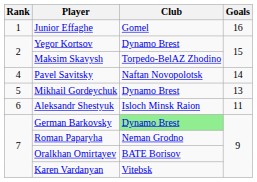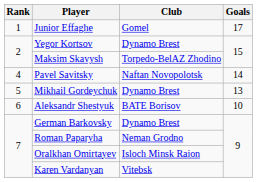 <table class="wikitable" style="text-align:center">
 <tr>
 <th>Rank</th>
 <th>Player</th>
 <th>Club</th>
 <th>Goals</th>
 </tr>
 <tr>
 <td>1</td>
 <td align="left"> <a href='#'>Junior Effaghe</a></td>
 <td align="left"><a href='#'>Gomel</a></td>
-<td>16</td>
+<td>17</td>
 </tr>
 <tr>
 <td rowspan="2">2</td>
 <td align="left"> <a href='#'>Yegor Kortsov</a></td>
 <td align="left"><a href='#'>Dynamo Brest</a></td>
 <td rowspan="2">15</td>
 </tr>
 <tr>
 <td align="left"> <a href='#'>Maksim Skavysh</a></td>
 <td align="left"><a href='#'>Torpedo-BelAZ Zhodino</a></td>
 </tr>
 <tr>
 <td>4</td>
 <td align="left"> <a href='#'>Pavel Savitsky</a></td>
 <td align="left"><a href='#'>Naftan Novopolotsk</a></td>
 <td>14</td>
 </tr>
 <tr>
 <td>5</td>
 <td align="left"> <a href='#'>Mikhail Gordeychuk</a></td>
 <td align="left"><a href='#'>Dynamo Brest</a></td>
 <td>13</td>
 </tr>
 <tr>
 <td>6</td>
 <td align="left"> <a href='#'>Aleksandr Shestyuk</a></td>
-<td align="left"><a href='#'>Isloch Minsk Raion</a></td>
-<td>11</td>
+<td align="left"><a href='#'>BATE Borisov</a></td>
+<td>10</td>
 </tr>
 <tr>
 <td rowspan="4">7</td>
 <td align="left"> <a href='#'>German Barkovsky</a></td>
-<td align="left" style="background: lightgreen;"><a href='#'>Dynamo Brest</a></td>
+<td align="left"><a href='#'>Dynamo Brest</a></td>
 <td rowspan="4">9</td>
 </tr>
 <tr>
 <td align="left"> <a href='#'>Roman Paparyha</a></td>
 <td align="left"><a href='#'>Neman Grodno</a></td>
 </tr>
 <tr>
 <td align="left"> <a href='#'>Oralkhan Omirtayev</a></td>
-<td align="left"><a href='#'>BATE Borisov</a></td>
+<td align="left"><a href='#'>Isloch Minsk Raion</a></td>
 </tr>
 <tr>
 <td align="left"> <a href='#'>Karen Vardanyan</a></td>
 <td align="left"><a href='#'>Vitebsk</a></td>
 </tr>
 </table>
